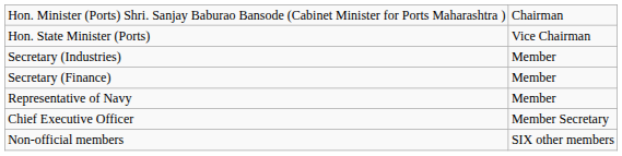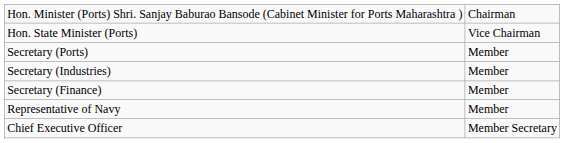 <table class="wikitable">
 <tr>
 <td>Hon. Minister (Ports) Shri. Sanjay Baburao Bansode (Cabinet Minister for Ports Maharashtra )</td>
 <td>Chairman</td>
 </tr>
 <tr>
 <td>Hon. State Minister (Ports)</td>
 <td>Vice Chairman</td>
+</tr>
+<tr>
+<td>Secretary (Ports)</td>
+<td>Member</td>
 </tr>
 <tr>
 <td>Secretary (Industries)</td>
 <td>Member</td>
 </tr>
 <tr>
 <td>Secretary (Finance)</td>
 <td>Member</td>
 </tr>
 <tr>
 <td>Representative of Navy</td>
 <td>Member</td>
 </tr>
 <tr>
 <td>Chief Executive Officer</td>
 <td>Member Secretary</td>
 </tr>
-<tr>
-<td>Non-official members</td>
-<td>SIX other members</td>
-</tr>
 </table>
